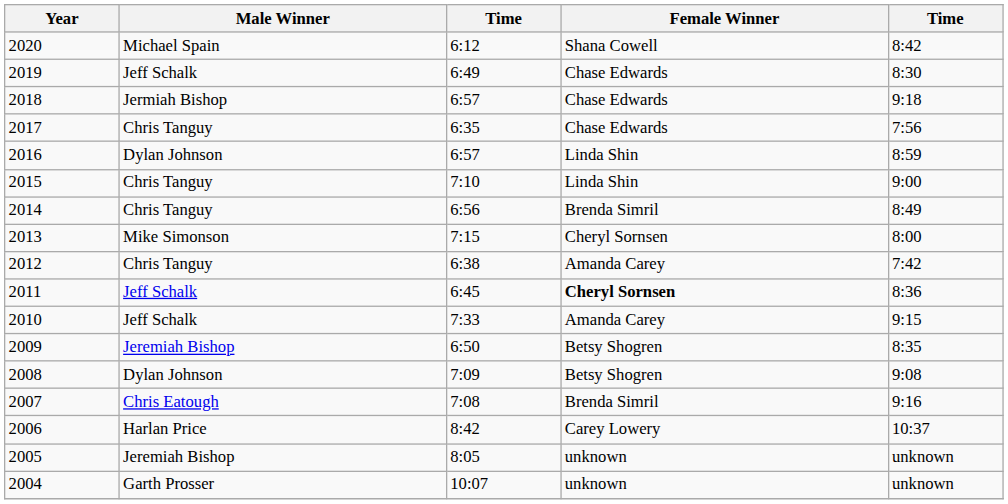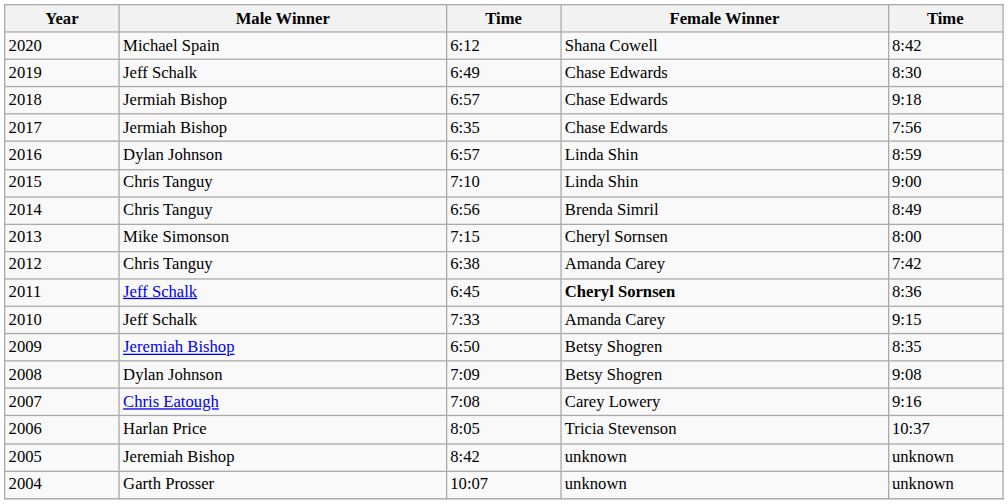 <table class="wikitable sortable" width:50%; style="font-size:80%; "background:yellow;>
 <tr>
 <th style="width:7%;">Year</th>
 <th style="width:20%;">Male Winner</th>
 <th style="width:7%;" data-sort-type="time">Time</th>
 <th style="width:20%;">Female Winner</th>
 <th style="width:7%;" data-sort-type="time">Time</th>
 </tr>
 <tr>
 <td>2020</td>
 <td>Michael Spain</td>
 <td>6:12</td>
 <td>Shana Cowell</td>
 <td>8:42</td>
 </tr>
 <tr>
 <td>2019</td>
 <td>Jeff Schalk</td>
 <td>6:49</td>
 <td>Chase Edwards</td>
 <td>8:30</td>
 </tr>
 <tr>
 <td>2018</td>
 <td>Jermiah Bishop</td>
 <td>6:57</td>
 <td>Chase Edwards</td>
 <td>9:18</td>
 </tr>
 <tr>
 <td>2017</td>
-<td>Chris Tanguy</td>
+<td>Jermiah Bishop</td>
 <td>6:35</td>
 <td>Chase Edwards</td>
 <td>7:56</td>
 </tr>
 <tr>
 <td>2016</td>
 <td>Dylan Johnson</td>
 <td>6:57</td>
 <td>Linda Shin</td>
 <td>8:59</td>
 </tr>
 <tr>
 <td>2015</td>
 <td>Chris Tanguy</td>
 <td>7:10</td>
 <td>Linda Shin</td>
 <td>9:00</td>
 </tr>
 <tr>
 <td>2014</td>
 <td>Chris Tanguy</td>
 <td>6:56</td>
 <td>Brenda Simril</td>
 <td>8:49</td>
 </tr>
 <tr>
 <td>2013</td>
 <td>Mike Simonson</td>
 <td>7:15</td>
 <td>Cheryl Sornsen</td>
 <td>8:00</td>
 </tr>
 <tr>
 <td>2012</td>
 <td>Chris Tanguy</td>
 <td>6:38</td>
 <td>Amanda Carey</td>
 <td>7:42</td>
 </tr>
 <tr>
 <td>2011</td>
 <td><a href='#'>Jeff Schalk</a></td>
 <td>6:45</td>
 <td><strong>Cheryl Sornsen</strong></td>
 <td>8:36</td>
 </tr>
 <tr>
 <td>2010</td>
 <td>Jeff Schalk</td>
 <td>7:33</td>
 <td>Amanda Carey</td>
 <td>9:15</td>
 </tr>
 <tr>
 <td>2009</td>
 <td><a href='#'>Jeremiah Bishop</a></td>
 <td>6:50</td>
 <td>Betsy Shogren</td>
 <td>8:35</td>
 </tr>
 <tr>
 <td>2008</td>
 <td>Dylan Johnson</td>
 <td>7:09</td>
 <td>Betsy Shogren</td>
 <td>9:08</td>
 </tr>
 <tr>
 <td>2007</td>
 <td><a href='#'>Chris Eatough</a></td>
 <td>7:08</td>
-<td>Brenda Simril</td>
+<td>Carey Lowery</td>
 <td>9:16</td>
 </tr>
 <tr>
 <td>2006</td>
 <td>Harlan Price</td>
-<td>8:42</td>
-<td>Carey Lowery</td>
+<td>8:05</td>
+<td>Tricia Stevenson</td>
 <td>10:37</td>
 </tr>
 <tr>
 <td>2005</td>
 <td>Jeremiah Bishop</td>
-<td>8:05</td>
+<td>8:42</td>
 <td>unknown</td>
 <td>unknown</td>
 </tr>
 <tr>
 <td>2004</td>
 <td>Garth Prosser</td>
 <td>10:07</td>
 <td>unknown</td>
 <td>unknown</td>
 </tr>
 <tr>
 </tr>
 </table>
